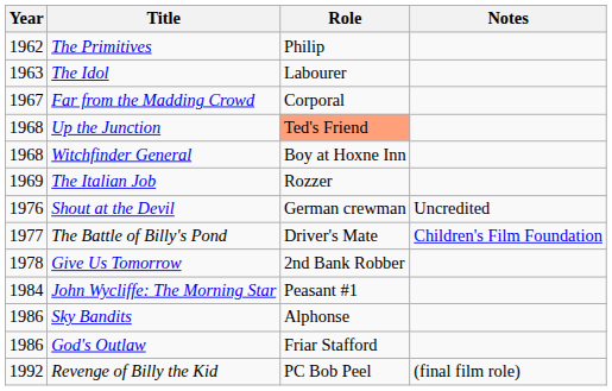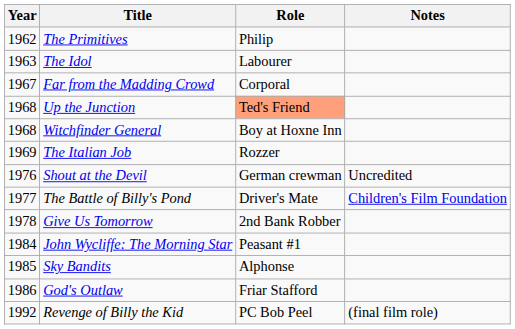 <table class="wikitable">
 <tr>
 <th>Year</th>
 <th>Title</th>
 <th>Role</th>
 <th>Notes</th>
 </tr>
 <tr>
 <td>1962</td>
 <td><em><a href='#'>The Primitives</a></em></td>
 <td>Philip</td>
 <td></td>
 </tr>
 <tr>
 <td>1963</td>
 <td><em><a href='#'>The Idol</a></em></td>
 <td>Labourer</td>
 <td></td>
 </tr>
 <tr>
 <td>1967</td>
 <td><em><a href='#'>Far from the Madding Crowd</a></em></td>
 <td>Corporal</td>
 <td></td>
 </tr>
 <tr>
 <td>1968</td>
 <td><em><a href='#'>Up the Junction</a></em></td>
 <td style="background: lightsalmon;">Ted's Friend</td>
 <td></td>
 </tr>
 <tr>
 <td>1968</td>
 <td><em><a href='#'>Witchfinder General</a></em></td>
 <td>Boy at Hoxne Inn</td>
 <td></td>
 </tr>
 <tr>
 <td>1969</td>
 <td><em><a href='#'>The Italian Job</a></em></td>
 <td>Rozzer</td>
 <td></td>
 </tr>
 <tr>
 <td>1976</td>
 <td><em><a href='#'>Shout at the Devil</a></em></td>
 <td>German crewman</td>
 <td>Uncredited</td>
 </tr>
 <tr>
 <td>1977</td>
 <td><em>The Battle of Billy's Pond</em></td>
 <td>Driver's Mate</td>
 <td><a href='#'>Children's Film Foundation</a></td>
 </tr>
 <tr>
 <td>1978</td>
 <td><em><a href='#'>Give Us Tomorrow</a></em></td>
 <td>2nd Bank Robber</td>
 <td></td>
 </tr>
 <tr>
 <td>1984</td>
 <td><em><a href='#'>John Wycliffe: The Morning Star</a></em></td>
 <td>Peasant #1</td>
 <td></td>
 </tr>
 <tr>
-<td>1986</td>
+<td>1985</td>
 <td><em><a href='#'>Sky Bandits</a></em></td>
 <td>Alphonse</td>
 <td></td>
 </tr>
 <tr>
 <td>1986</td>
 <td><em><a href='#'>God's Outlaw</a></em></td>
 <td>Friar Stafford</td>
 <td></td>
 </tr>
 <tr>
 <td>1992</td>
 <td><em>Revenge of Billy the Kid</em></td>
 <td>PC Bob Peel</td>
 <td>(final film role)</td>
 </tr>
 </table>
